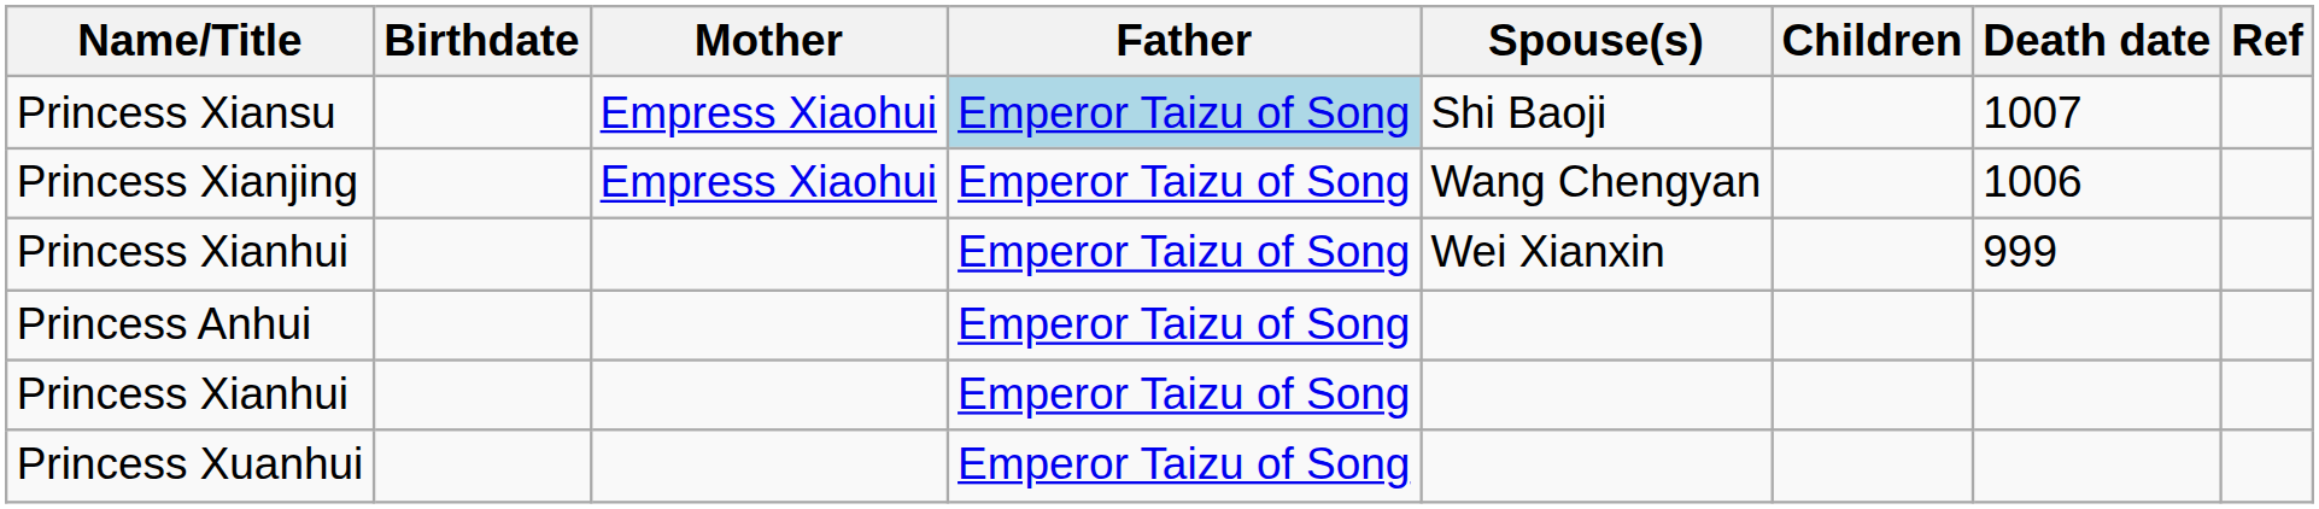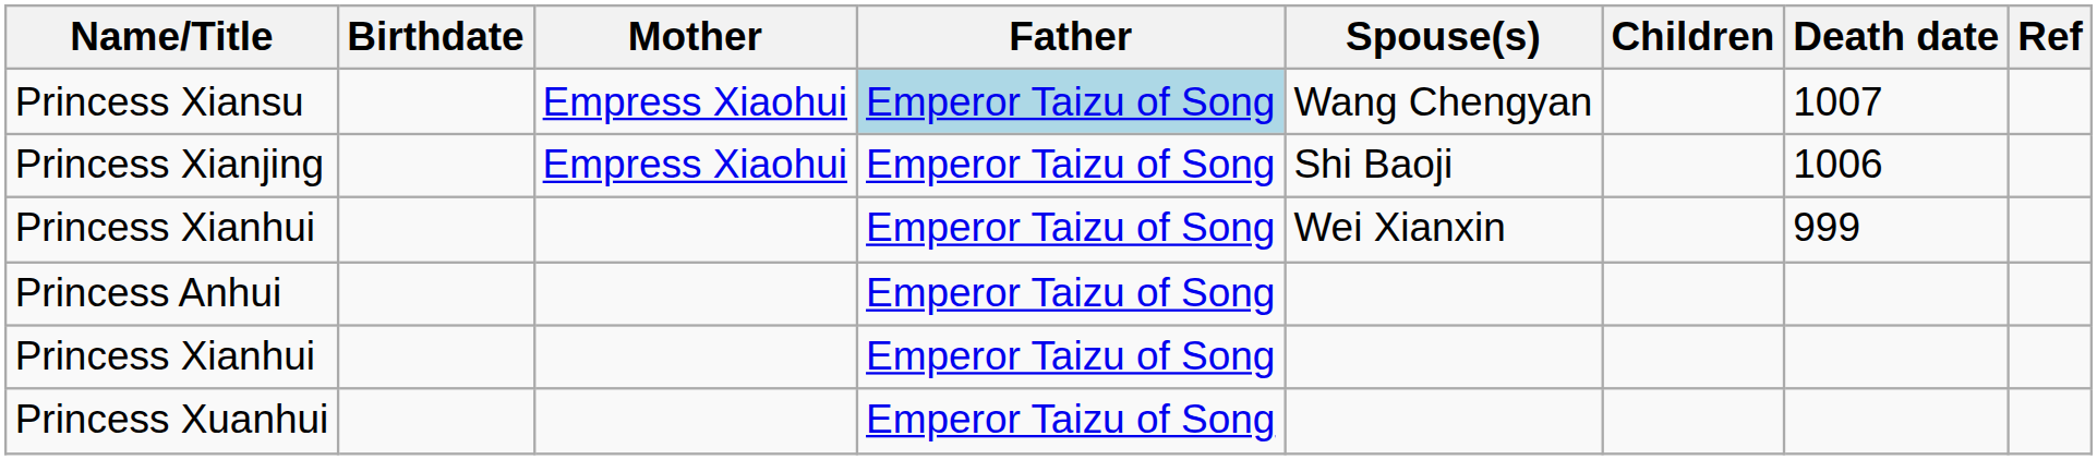 <table class="wikitable">
 <tr>
 <th>Name/Title</th>
 <th>Birthdate</th>
 <th>Mother</th>
 <th>Father</th>
 <th>Spouse(s)</th>
 <th>Children</th>
 <th>Death date</th>
 <th>Ref</th>
 </tr>
 <tr>
 <td>Princess Xiansu</td>
 <td></td>
 <td><a href='#'>Empress Xiaohui</a></td>
 <td style="background: lightblue;"><a href='#'>Emperor Taizu of Song</a></td>
-<td>Shi Baoji</td>
+<td>Wang Chengyan</td>
 <td></td>
 <td>1007</td>
 <td></td>
 </tr>
 <tr>
 <td>Princess Xianjing</td>
 <td></td>
 <td><a href='#'>Empress Xiaohui</a></td>
 <td><a href='#'>Emperor Taizu of Song</a></td>
-<td>Wang Chengyan</td>
+<td>Shi Baoji</td>
 <td></td>
 <td>1006</td>
 <td></td>
 </tr>
 <tr>
 <td>Princess Xianhui</td>
 <td></td>
 <td></td>
 <td><a href='#'>Emperor Taizu of Song</a></td>
 <td>Wei Xianxin</td>
 <td></td>
 <td>999</td>
 <td></td>
 </tr>
 <tr>
 <td>Princess Anhui</td>
 <td></td>
 <td></td>
 <td><a href='#'>Emperor Taizu of Song</a></td>
 <td></td>
 <td></td>
 <td></td>
 <td></td>
 </tr>
 <tr>
 <td>Princess Xianhui</td>
 <td></td>
 <td></td>
 <td><a href='#'>Emperor Taizu of Song</a></td>
 <td></td>
 <td></td>
 <td></td>
 <td></td>
 </tr>
 <tr>
 <td>Princess Xuanhui</td>
 <td></td>
 <td></td>
 <td><a href='#'>Emperor Taizu of Song</a></td>
 <td></td>
 <td></td>
 <td></td>
 <td></td>
 </tr>
 </table>
